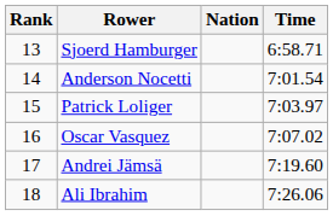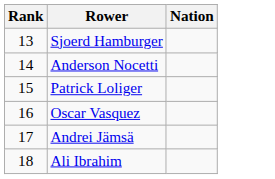 <table class="wikitable sortable" style="text-align:center">
 <tr>
 <th>Rank</th>
 <th>Rower</th>
 <th>Nation</th>
-<th>Time</th>
 </tr>
 <tr>
 <td>13</td>
 <td align=left><a href='#'>Sjoerd Hamburger</a></td>
 <td align=left></td>
-<td>6:58.71</td>
 </tr>
 <tr>
 <td>14</td>
 <td align=left><a href='#'>Anderson Nocetti</a></td>
 <td align=left></td>
-<td>7:01.54</td>
 </tr>
 <tr>
 <td>15</td>
 <td align=left><a href='#'>Patrick Loliger</a></td>
 <td align=left></td>
-<td>7:03.97</td>
 </tr>
 <tr>
 <td>16</td>
 <td align=left><a href='#'>Oscar Vasquez</a></td>
 <td align=left></td>
-<td>7:07.02</td>
 </tr>
 <tr>
 <td>17</td>
 <td align=left><a href='#'>Andrei Jämsä</a></td>
 <td align=left></td>
-<td>7:19.60</td>
 </tr>
 <tr>
 <td>18</td>
 <td align=left><a href='#'>Ali Ibrahim</a></td>
 <td align=left></td>
-<td>7:26.06</td>
 </tr>
 </table>
